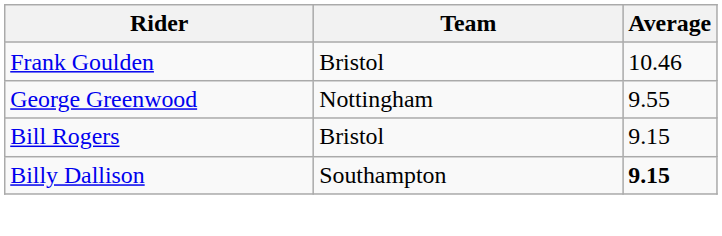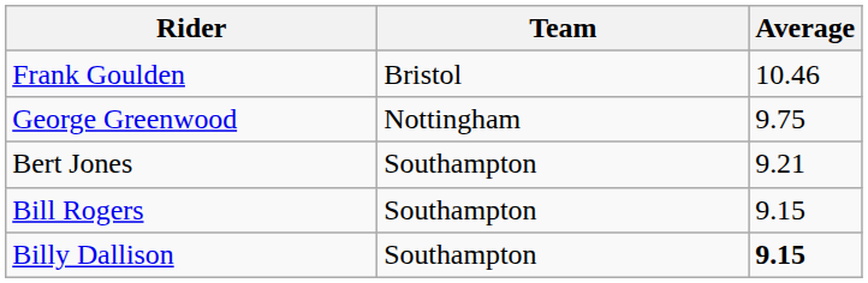 <table class="wikitable" style="font-size: 100%">
 <tr>
 <th width=200>Rider</th>
 <th width=200>Team</th>
 <th width=40>Average</th>
 </tr>
 <tr>
 <td align="left"><a href='#'>Frank Goulden</a></td>
 <td>Bristol</td>
 <td>10.46</td>
 </tr>
 <tr>
 <td align="left"><a href='#'>George Greenwood</a></td>
 <td>Nottingham</td>
-<td>9.55</td>
+<td>9.75</td>
+</tr>
+<tr>
+<td align="left">Bert Jones</td>
+<td>Southampton</td>
+<td>9.21</td>
 </tr>
 <tr>
 <td align="left"><a href='#'>Bill Rogers</a></td>
-<td>Bristol</td>
+<td>Southampton</td>
 <td>9.15</td>
 </tr>
 <tr>
 <td align="left"><a href='#'>Billy Dallison</a></td>
 <td>Southampton</td>
 <td><strong>9.15</strong></td>
 </tr>
 </table>
